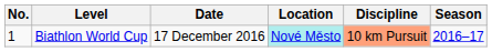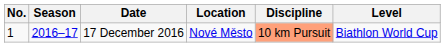 <table class="wikitable">
 <tr>
 <th>No.</th>
-<th>Level</th>
+<th>Season</th>
 <th>Date</th>
 <th>Location</th>
 <th>Discipline</th>
-<th>Season</th>
+<th>Level</th>
 </tr>
 <tr>
 <td>1</td>
+<td><a href='#'>2016–17</a></td>
+<td>17 December 2016</td>
+<td> <a href='#'>Nové Město</a></td>
+<td style="background: lightsalmon;">10 km Pursuit</td>
 <td><a href='#'>Biathlon World Cup</a></td>
-<td>17 December 2016</td>
-<td style="background: paleturquoise;"> <a href='#'>Nové Město</a></td>
-<td style="background: lightsalmon;">10 km Pursuit</td>
-<td><a href='#'>2016–17</a></td>
 </tr>
 </table>
